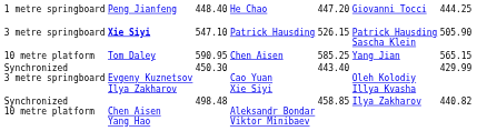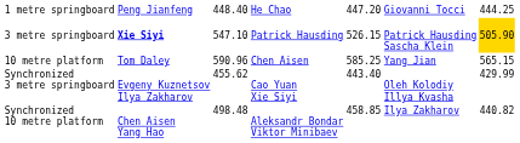 <table>
 <tr>
 <td>1 metre springboard<br></td>
 <td><a href='#'>Peng Jianfeng</a><br></td>
 <td>448.40</td>
 <td><a href='#'>He Chao</a><br></td>
 <td>447.20</td>
 <td><a href='#'>Giovanni Tocci</a><br></td>
 <td>444.25</td>
 </tr>
 <tr>
 <td>3 metre springboard<br></td>
 <td><strong><a href='#'>Xie Siyi</a><br></strong></td>
 <td>547.10</td>
 <td><a href='#'>Patrick Hausding</a><br></td>
 <td>526.15</td>
 <td><br><a href='#'>Patrick Hausding</a><br><a href='#'>Sascha Klein</a></td>
-<td>505.90</td>
+<td style="background: gold;">505.90</td>
 </tr>
 <tr>
 <td>10 metre platform<br></td>
 <td><a href='#'>Tom Daley</a><br></td>
-<td>590.95</td>
+<td>590.96</td>
 <td><a href='#'>Chen Aisen</a><br></td>
 <td>585.25</td>
 <td><a href='#'>Yang Jian</a><br></td>
 <td>565.15</td>
 </tr>
 <tr valign="top">
 <td>Synchronized<br>3 metre springboard<br></td>
 <td><br><a href='#'>Evgeny Kuznetsov</a><br><a href='#'>Ilya Zakharov</a></td>
-<td>450.30</td>
+<td>455.62</td>
 <td><br><a href='#'>Cao Yuan</a><br><a href='#'>Xie Siyi</a></td>
 <td>443.40</td>
 <td><br><a href='#'>Oleh Kolodiy</a><br><a href='#'>Illya Kvasha</a></td>
 <td>429.99</td>
 </tr>
 <tr valign="top">
 <td>Synchronized<br>10 metre platform<br></td>
 <td><br><a href='#'>Chen Aisen</a><br><a href='#'>Yang Hao</a></td>
 <td>498.48</td>
 <td><br><a href='#'>Aleksandr Bondar</a><br><a href='#'>Viktor Minibaev</a></td>
 <td>458.85</td>
 <td><a href='#'>Ilya Zakharov</a><br></td>
 <td>440.82</td>
 </tr>
 </table>
